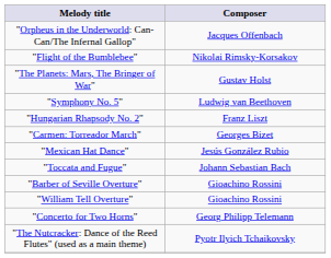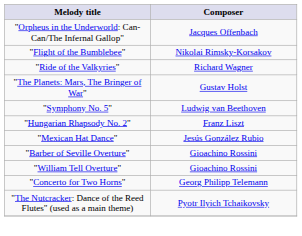 <table class="wikitable sortable" style="font-size:90%; text-align:center; margin: 5px;">
 <tr>
 <th style="background:#dde; width:225px;">Melody title</th>
 <th style="background:#dde; width:225px;">Composer</th>
 </tr>
 <tr>
 <td>"<a href='#'>Orpheus in the Underworld</a>: Can-Can/The Infernal Gallop"</td>
 <td><a href='#'>Jacques Offenbach</a></td>
 </tr>
 <tr>
 <td>"<a href='#'>Flight of the Bumblebee</a>"</td>
 <td><a href='#'>Nikolai Rimsky-Korsakov</a></td>
 </tr>
 <tr>
+<td>"<a href='#'>Ride of the Valkyries</a>"</td>
+<td><a href='#'>Richard Wagner</a></td>
+</tr>
+<tr>
 <td>"<a href='#'>The Planets: Mars, The Bringer of War</a>"</td>
 <td><a href='#'>Gustav Holst</a></td>
 </tr>
 <tr>
 <td>"<a href='#'>Symphony No. 5</a>"</td>
 <td><a href='#'>Ludwig van Beethoven</a></td>
 </tr>
 <tr>
 <td>"<a href='#'>Hungarian Rhapsody No. 2</a>"</td>
 <td><a href='#'>Franz Liszt</a></td>
 </tr>
 <tr>
-<td>"<a href='#'>Carmen: Torreador March</a>"</td>
-<td><a href='#'>Georges Bizet</a></td>
-</tr>
-<tr>
 <td>"<a href='#'>Mexican Hat Dance</a>"</td>
 <td><a href='#'>Jesús González Rubio</a></td>
-</tr>
-<tr>
-<td>"<a href='#'>Toccata and Fugue</a>"</td>
-<td><a href='#'>Johann Sebastian Bach</a></td>
 </tr>
 <tr>
 <td>"<a href='#'>Barber of Seville Overture</a>"</td>
 <td><a href='#'>Gioachino Rossini</a></td>
 </tr>
 <tr>
 <td>"<a href='#'>William Tell Overture</a>"</td>
 <td><a href='#'>Gioachino Rossini</a></td>
 </tr>
 <tr>
 <td>"<a href='#'>Concerto for Two Horns</a>"</td>
 <td><a href='#'>Georg Philipp Telemann</a></td>
 </tr>
 <tr>
 <td>"<a href='#'>The Nutcracker</a>: Dance of the Reed Flutes" (used as a main theme)</td>
 <td><a href='#'>Pyotr Ilyich Tchaikovsky</a></td>
 </tr>
 <tr>
 </tr>
 </table>
